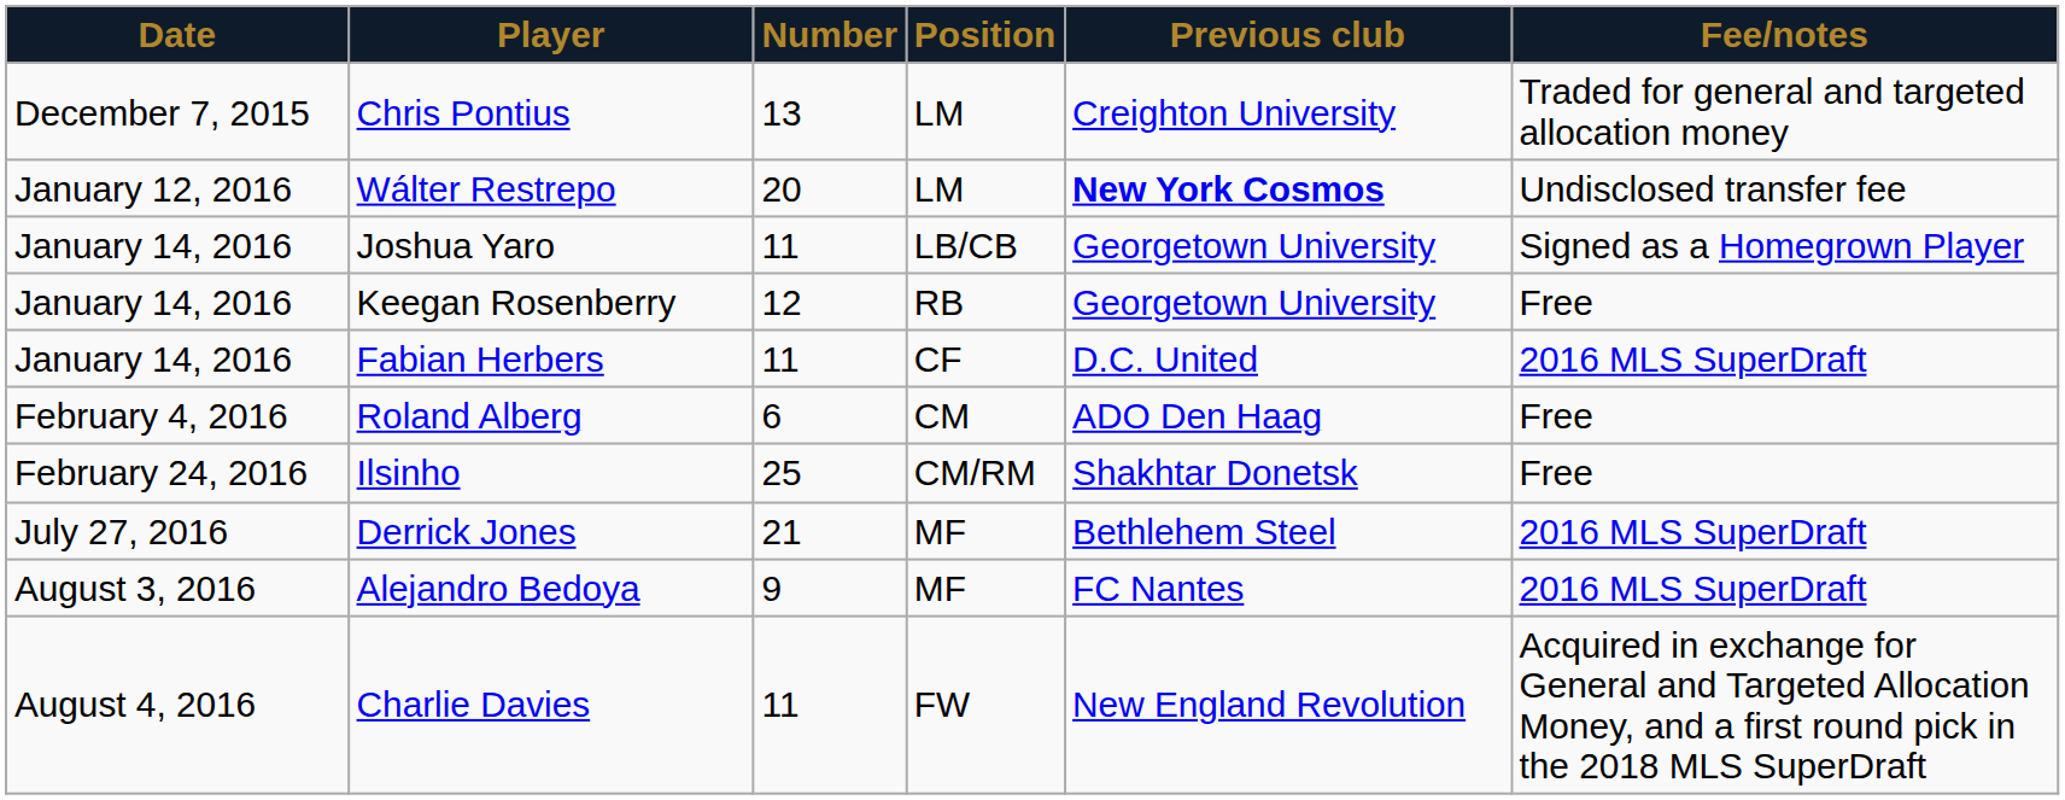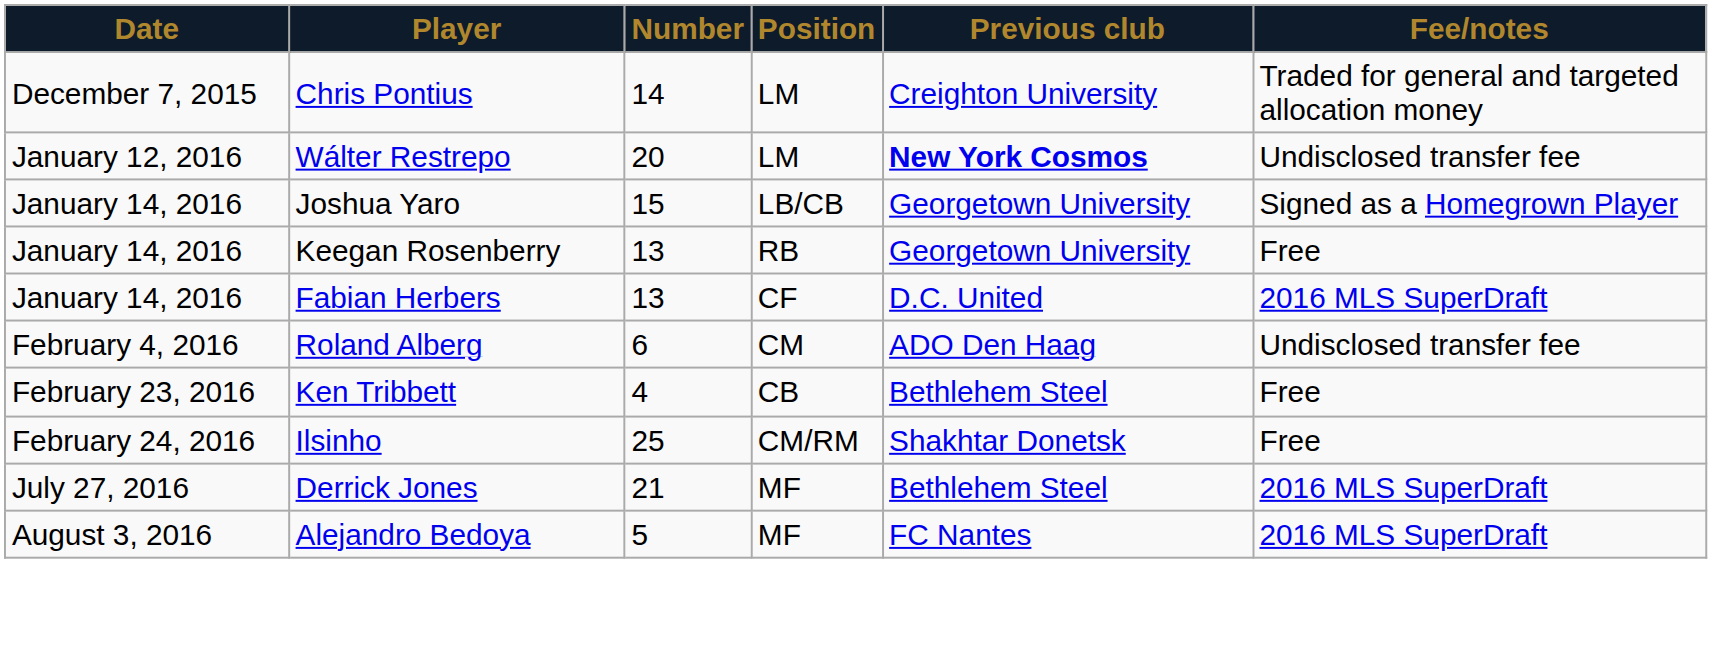 <table class="wikitable" style="text-align:left; font-size:95%;">
 <tr>
 <th style="background:#0E1B2A; color:#B1872D; width:150px;">Date</th>
 <th style="background:#0E1B2A; color:#B1872D; width:180px;">Player</th>
 <th style="background:#0E1B2A; color:#B1872D; width:50px;">Number</th>
 <th style="background:#0E1B2A; color:#B1872D; width:50px;">Position</th>
 <th style="background:#0E1B2A; color:#B1872D; width:200px;">Previous club</th>
 <th style="background:#0E1B2A; color:#B1872D; width:250px;">Fee/notes</th>
 </tr>
 <tr>
 <td>December 7, 2015</td>
 <td> <a href='#'>Chris Pontius</a></td>
-<td>13</td>
+<td>14</td>
 <td>LM</td>
 <td> <a href='#'>Creighton University</a></td>
 <td>Traded for general and targeted allocation money</td>
 </tr>
 <tr>
 <td>January 12, 2016</td>
 <td> <a href='#'>Wálter Restrepo</a></td>
 <td>20</td>
 <td>LM</td>
 <td><strong> <a href='#'>New York Cosmos</a></strong></td>
 <td>Undisclosed transfer fee</td>
 </tr>
 <tr>
 <td>January 14, 2016</td>
 <td> Joshua Yaro</td>
-<td>11</td>
+<td>15</td>
 <td>LB/CB</td>
 <td> <a href='#'>Georgetown University</a></td>
 <td>Signed as a <a href='#'>Homegrown Player</a></td>
 </tr>
 <tr>
 <td>January 14, 2016</td>
 <td> Keegan Rosenberry</td>
-<td>12</td>
+<td>13</td>
 <td>RB</td>
 <td> <a href='#'>Georgetown University</a></td>
 <td>Free</td>
 </tr>
 <tr>
 <td>January 14, 2016</td>
 <td> <a href='#'>Fabian Herbers</a></td>
-<td>11</td>
+<td>13</td>
 <td>CF</td>
 <td> <a href='#'>D.C. United</a></td>
 <td><a href='#'>2016 MLS SuperDraft</a></td>
 </tr>
 <tr>
 <td>February 4, 2016</td>
 <td> <a href='#'>Roland Alberg</a></td>
 <td>6</td>
 <td>CM</td>
 <td> <a href='#'>ADO Den Haag</a></td>
+<td>Undisclosed transfer fee</td>
+</tr>
+<tr>
+<td>February 23, 2016</td>
+<td> <a href='#'>Ken Tribbett</a></td>
+<td>4</td>
+<td>CB</td>
+<td> <a href='#'>Bethlehem Steel</a></td>
 <td>Free</td>
 </tr>
 <tr>
 <td>February 24, 2016</td>
 <td> <a href='#'>Ilsinho</a></td>
 <td>25</td>
 <td>CM/RM</td>
 <td> <a href='#'>Shakhtar Donetsk</a></td>
 <td>Free</td>
 </tr>
 <tr>
 <td>July 27, 2016</td>
 <td> <a href='#'>Derrick Jones</a></td>
 <td>21</td>
 <td>MF</td>
 <td> <a href='#'>Bethlehem Steel</a></td>
 <td><a href='#'>2016 MLS SuperDraft</a></td>
 </tr>
 <tr>
 <td>August 3, 2016</td>
 <td> <a href='#'>Alejandro Bedoya</a></td>
-<td>9</td>
+<td>5</td>
 <td>MF</td>
 <td> <a href='#'>FC Nantes</a></td>
 <td><a href='#'>2016 MLS SuperDraft</a></td>
 </tr>
-<tr>
-<td>August 4, 2016</td>
-<td> <a href='#'>Charlie Davies</a></td>
-<td>11</td>
-<td>FW</td>
-<td> <a href='#'>New England Revolution</a></td>
-<td>Acquired in exchange for General and Targeted Allocation Money, and a first round pick in the 2018 MLS SuperDraft</td>
-</tr>
 </table>
